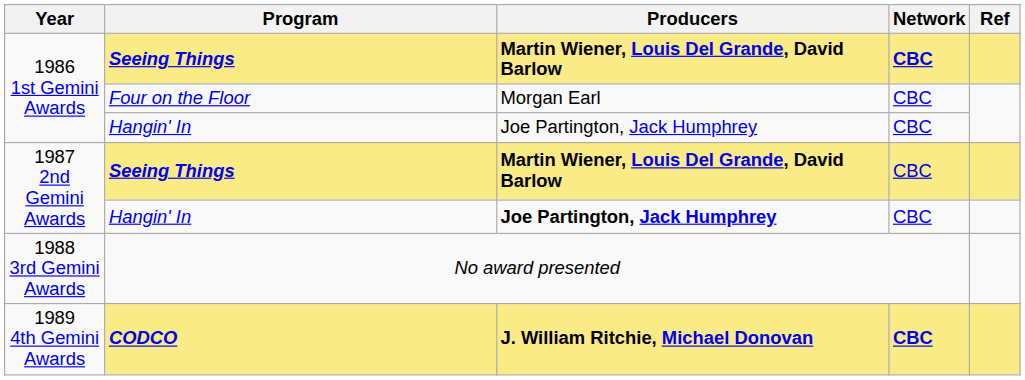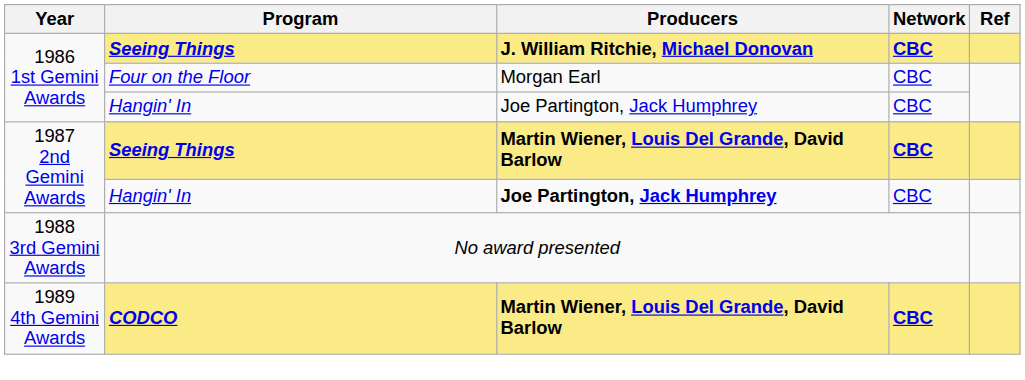 <table class="wikitable" style="width:100%">
 <tr>
 <th style="width:10%;">Year</th>
 <th style="width:40%;">Program</th>
 <th style="width:40%;">Producers</th>
 <th style="width:5%;">Network</th>
 <th style="width:5%;">Ref</th>
 </tr>
 <tr>
 <td rowspan="3" style="text-align:center">1986<br><a href='#'>1st Gemini Awards</a></td>
 <td style="background:#FAEB86;"><strong><em><a href='#'>Seeing Things</a></em></strong></td>
-<td style="background:#FAEB86;"><strong>Martin Wiener, <a href='#'>Louis Del Grande</a>, David Barlow</strong></td>
+<td style="background:#FAEB86;"><strong>J. William Ritchie, <a href='#'>Michael Donovan</a></strong></td>
 <td style="background:#FAEB86;"><strong><a href='#'>CBC</a></strong></td>
 <td style="background:#FAEB86;"></td>
 </tr>
 <tr>
 <td><em><a href='#'>Four on the Floor</a></em></td>
 <td>Morgan Earl</td>
 <td><a href='#'>CBC</a></td>
 <td rowspan=2></td>
 </tr>
 <tr>
 <td><em><a href='#'>Hangin' In</a></em></td>
 <td>Joe Partington, <a href='#'>Jack Humphrey</a></td>
 <td><a href='#'>CBC</a></td>
 </tr>
 <tr>
 <td rowspan="2" style="text-align:center">1987<br><a href='#'>2nd Gemini Awards</a></td>
 <td style="background:#FAEB86;"><strong><em><a href='#'>Seeing Things</a></em></strong></td>
 <td style="background:#FAEB86;"><strong>Martin Wiener, <a href='#'>Louis Del Grande</a>, David Barlow</strong></td>
-<td style="background:#FAEB86;"><a href='#'>CBC</a></td>
+<td style="background:#FAEB86;"><strong><a href='#'>CBC</a></strong></td>
 <td style="background:#FAEB86;"></td>
 </tr>
 <tr>
 <td><em><a href='#'>Hangin' In</a></em></td>
 <td><strong>Joe Partington, <a href='#'>Jack Humphrey</a></strong></td>
 <td><a href='#'>CBC</a></td>
 <td></td>
 </tr>
 <tr>
 <td rowspan="1" style="text-align:center">1988<br><a href='#'>3rd Gemini Awards</a></td>
 <td colspan=3 align=center><em>No award presented</em></td>
 <td></td>
 </tr>
 <tr>
 <td rowspan="1" style="text-align:center">1989<br><a href='#'>4th Gemini Awards</a></td>
 <td style="background:#FAEB86;"><strong><em><a href='#'>CODCO</a></em></strong></td>
-<td style="background:#FAEB86;"><strong>J. William Ritchie, <a href='#'>Michael Donovan</a></strong></td>
+<td style="background:#FAEB86;"><strong>Martin Wiener, <a href='#'>Louis Del Grande</a>, David Barlow</strong></td>
 <td style="background:#FAEB86;"><strong><a href='#'>CBC</a></strong></td>
 <td style="background:#FAEB86;"></td>
 </tr>
 </table>
